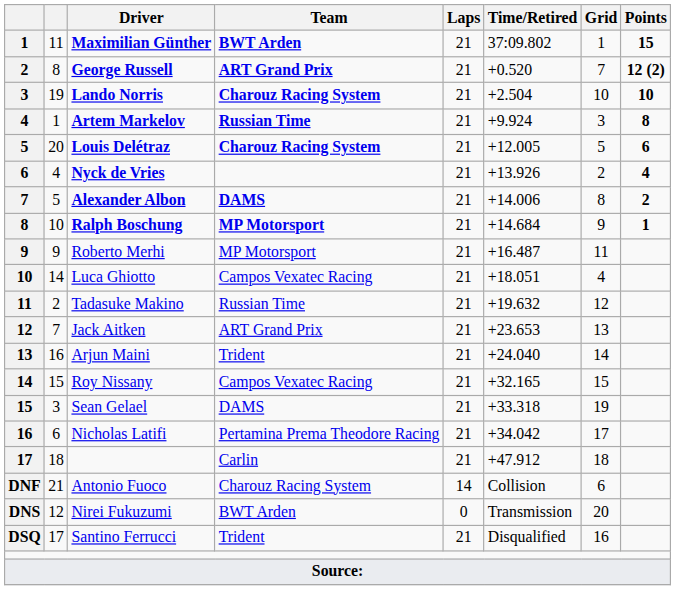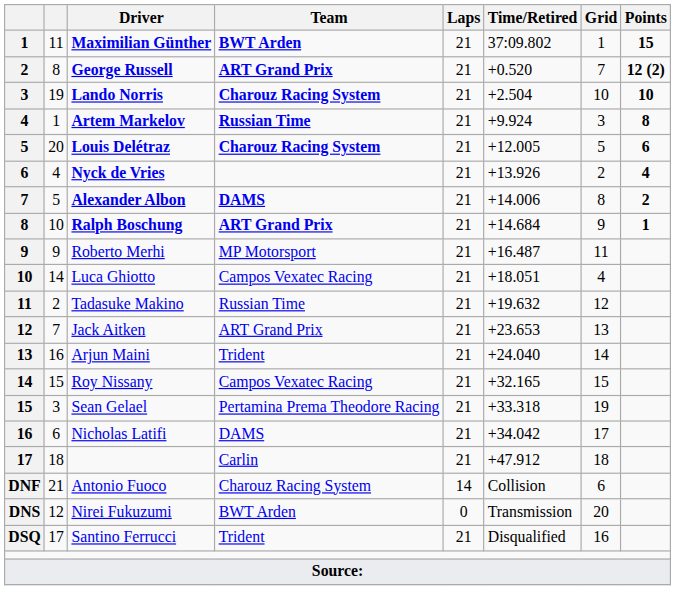 <table class="wikitable" style="font-size: 85%;">
 <tr>
 <th></th>
 <th></th>
 <th>Driver</th>
 <th>Team</th>
 <th>Laps</th>
 <th>Time/Retired</th>
 <th>Grid</th>
 <th>Points</th>
 </tr>
 <tr>
 <th>1</th>
 <td align="center">11</td>
 <td> <strong><a href='#'>Maximilian Günther</a></strong></td>
 <td><strong><a href='#'>BWT Arden</a></strong></td>
 <td align="center">21</td>
 <td>37:09.802</td>
 <td align="center">1</td>
 <td align="center"><strong>15</strong></td>
 </tr>
 <tr>
 <th>2</th>
 <td align="center">8</td>
 <td> <strong><a href='#'>George Russell</a></strong></td>
 <td><strong><a href='#'>ART Grand Prix</a></strong></td>
 <td align="center">21</td>
 <td>+0.520</td>
 <td align="center">7</td>
 <td align="center"><strong>12 (2)</strong></td>
 </tr>
 <tr>
 <th>3</th>
 <td align="center">19</td>
 <td> <strong><a href='#'>Lando Norris</a></strong></td>
 <td><strong><a href='#'>Charouz Racing System</a></strong></td>
 <td align="center">21</td>
 <td>+2.504</td>
 <td align="center">10</td>
 <td align="center"><strong>10</strong></td>
 </tr>
 <tr>
 <th>4</th>
 <td align="center">1</td>
 <td> <strong><a href='#'>Artem Markelov</a></strong></td>
 <td><strong><a href='#'>Russian Time</a></strong></td>
 <td align="center">21</td>
 <td>+9.924</td>
 <td align="center">3</td>
 <td align="center"><strong>8</strong></td>
 </tr>
 <tr>
 <th>5</th>
 <td align="center">20</td>
 <td> <strong><a href='#'>Louis Delétraz</a></strong></td>
 <td><strong><a href='#'>Charouz Racing System</a></strong></td>
 <td align="center">21</td>
 <td>+12.005</td>
 <td align="center">5</td>
 <td align="center"><strong>6</strong></td>
 </tr>
 <tr>
 <th>6</th>
 <td align="center">4</td>
 <td> <strong><a href='#'>Nyck de Vries</a></strong></td>
 <td><strong></strong></td>
 <td align="center">21</td>
 <td>+13.926</td>
 <td align="center">2</td>
 <td align="center"><strong>4</strong></td>
 </tr>
 <tr>
 <th>7</th>
 <td align="center">5</td>
 <td> <strong><a href='#'>Alexander Albon</a></strong></td>
 <td><strong><a href='#'>DAMS</a></strong></td>
 <td align="center">21</td>
 <td>+14.006</td>
 <td align="center">8</td>
 <td align="center"><strong>2</strong></td>
 </tr>
 <tr>
 <th>8</th>
 <td align="center">10</td>
 <td> <strong><a href='#'>Ralph Boschung</a></strong></td>
-<td><strong><a href='#'>MP Motorsport</a></strong></td>
+<td><strong><a href='#'>ART Grand Prix</a></strong></td>
 <td align="center">21</td>
 <td>+14.684</td>
 <td align="center">9</td>
 <td align="center"><strong>1</strong></td>
 </tr>
 <tr>
 <th>9</th>
 <td align="center">9</td>
 <td> <a href='#'>Roberto Merhi</a></td>
 <td><a href='#'>MP Motorsport</a></td>
 <td align="center">21</td>
 <td>+16.487</td>
 <td align="center">11</td>
 <td align="center"></td>
 </tr>
 <tr>
 <th>10</th>
 <td align="center">14</td>
 <td> <a href='#'>Luca Ghiotto</a></td>
 <td><a href='#'>Campos Vexatec Racing</a></td>
 <td align="center">21</td>
 <td>+18.051</td>
 <td align="center">4</td>
 <td align="center"></td>
 </tr>
 <tr>
 <th>11</th>
 <td align="center">2</td>
 <td> <a href='#'>Tadasuke Makino</a></td>
 <td><a href='#'>Russian Time</a></td>
 <td align="center">21</td>
 <td>+19.632</td>
 <td align="center">12</td>
 <td align="center"></td>
 </tr>
 <tr>
 <th>12</th>
 <td align="center">7</td>
 <td> <a href='#'>Jack Aitken</a></td>
 <td><a href='#'>ART Grand Prix</a></td>
 <td align="center">21</td>
 <td>+23.653</td>
 <td align="center">13</td>
 <td align="center"></td>
 </tr>
 <tr>
 <th>13</th>
 <td align="center">16</td>
 <td> <a href='#'>Arjun Maini</a></td>
 <td><a href='#'>Trident</a></td>
 <td align="center">21</td>
 <td>+24.040</td>
 <td align="center">14</td>
 <td align="center"></td>
 </tr>
 <tr>
 <th>14</th>
 <td align="center">15</td>
 <td> <a href='#'>Roy Nissany</a></td>
 <td><a href='#'>Campos Vexatec Racing</a></td>
 <td align="center">21</td>
 <td>+32.165</td>
 <td align="center">15</td>
 <td align="center"></td>
 </tr>
 <tr>
 <th>15</th>
 <td align="center">3</td>
 <td> <a href='#'>Sean Gelael</a></td>
-<td><a href='#'>DAMS</a></td>
+<td><a href='#'>Pertamina Prema Theodore Racing</a></td>
 <td align="center">21</td>
 <td>+33.318</td>
 <td align="center">19</td>
 <td align="center"></td>
 </tr>
 <tr>
 <th>16</th>
 <td align="center">6</td>
 <td> <a href='#'>Nicholas Latifi</a></td>
-<td><a href='#'>Pertamina Prema Theodore Racing</a></td>
+<td><a href='#'>DAMS</a></td>
 <td align="center">21</td>
 <td>+34.042</td>
 <td align="center">17</td>
 <td align="center"></td>
 </tr>
 <tr>
 <th>17</th>
 <td align="center">18</td>
 <td></td>
 <td><a href='#'>Carlin</a></td>
 <td align="center">21</td>
 <td>+47.912</td>
 <td align="center">18</td>
 <td align="center"></td>
 </tr>
 <tr>
 <th>DNF</th>
 <td align="center">21</td>
 <td> <a href='#'>Antonio Fuoco</a></td>
 <td><a href='#'>Charouz Racing System</a></td>
 <td align="center">14</td>
 <td>Collision</td>
 <td align="center">6</td>
 <td align="center"></td>
 </tr>
 <tr>
 <th>DNS</th>
 <td align="center">12</td>
 <td> <a href='#'>Nirei Fukuzumi</a></td>
 <td><a href='#'>BWT Arden</a></td>
 <td align="center">0</td>
 <td>Transmission</td>
 <td align="center">20</td>
 <td align="center"></td>
 </tr>
 <tr>
 <th>DSQ</th>
 <td align="center">17</td>
 <td> <a href='#'>Santino Ferrucci</a></td>
 <td><a href='#'>Trident</a></td>
 <td align="center">21</td>
 <td>Disqualified</td>
 <td align="center">16</td>
 <td align="center"></td>
 </tr>
 <tr>
 <td colspan="8" align="center"></td>
 </tr>
 <tr>
 <td style="background:#eaecf0; text-align:center;" colspan="8"><strong>Source:</strong></td>
 </tr>
 <tr>
 </tr>
 </table>
